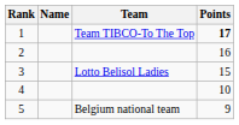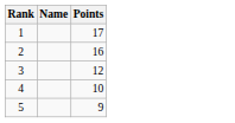 <table class=wikitable style="font-size:95%">
 <tr>
 <th>Rank</th>
 <th>Name</th>
-<th>Team</th>
 <th>Points</th>
 </tr>
 <tr>
 <td align="center">1</td>
 <td> </td>
-<td><a href='#'>Team TIBCO-To The Top</a></td>
-<td align="right"><strong>17</strong></td>
+<td align="right">17</td>
 </tr>
 <tr>
 <td align="center">2</td>
-<td></td>
 <td></td>
 <td align="right">16</td>
 </tr>
 <tr>
 <td align="center">3</td>
 <td></td>
-<td><a href='#'>Lotto Belisol Ladies</a></td>
-<td align="right">15</td>
+<td align="right">12</td>
 </tr>
 <tr>
 <td align="center">4</td>
 <td> </td>
-<td></td>
 <td align="right">10</td>
 </tr>
 <tr>
 <td align="center">5</td>
 <td></td>
-<td>Belgium national team</td>
 <td align="right">9</td>
 </tr>
 </table>
